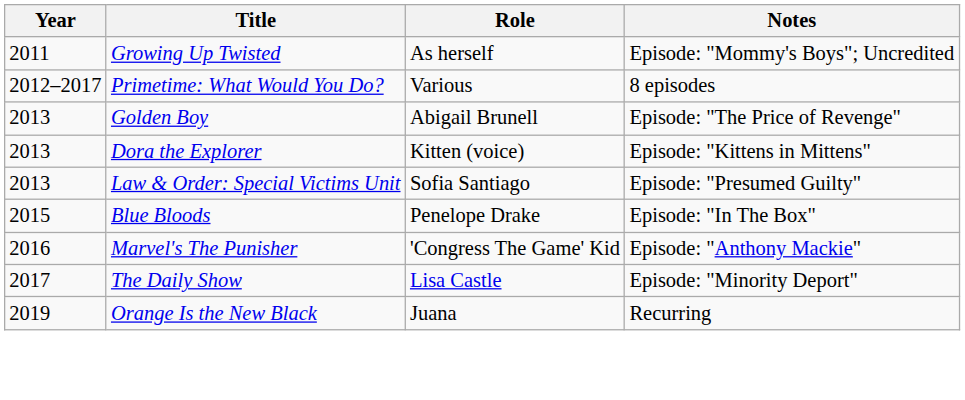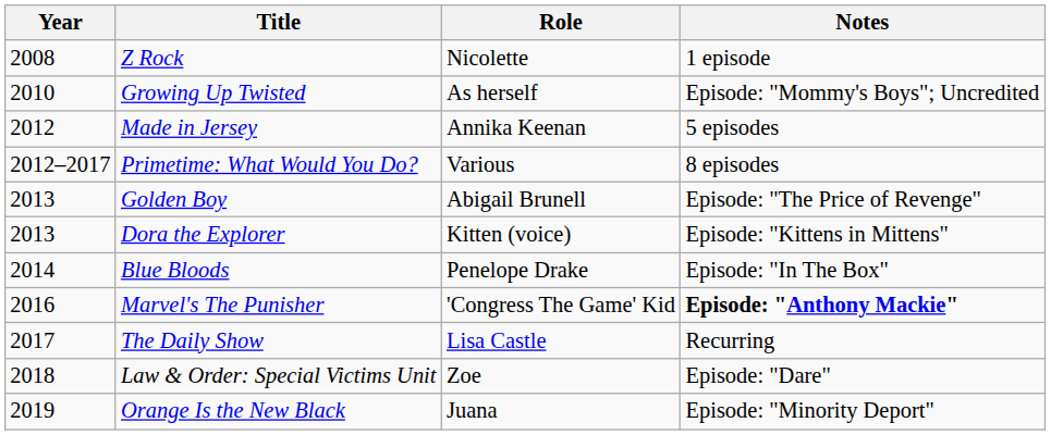 <table class="wikitable sortable">
 <tr>
 <th>Year</th>
 <th>Title</th>
 <th>Role</th>
 <th class="unsortable">Notes</th>
 </tr>
 <tr>
-<td>2011</td>
+<td>2008</td>
+<td><em><a href='#'>Z Rock</a></em></td>
+<td>Nicolette</td>
+<td>1 episode</td>
+</tr>
+<tr>
+<td>2010</td>
 <td><em><a href='#'>Growing Up Twisted</a></em></td>
 <td>As herself</td>
 <td>Episode: "Mommy's Boys"; Uncredited</td>
+</tr>
+<tr>
+<td>2012</td>
+<td><em><a href='#'>Made in Jersey</a></em></td>
+<td>Annika Keenan</td>
+<td>5 episodes</td>
 </tr>
 <tr>
 <td>2012–2017</td>
 <td><em><a href='#'>Primetime: What Would You Do?</a></em></td>
 <td>Various</td>
 <td>8 episodes</td>
 </tr>
 <tr>
 <td>2013</td>
 <td><em><a href='#'>Golden Boy</a></em></td>
 <td>Abigail Brunell</td>
 <td>Episode: "The Price of Revenge"</td>
 </tr>
 <tr>
 <td>2013</td>
 <td><em><a href='#'>Dora the Explorer</a></em></td>
 <td>Kitten (voice)</td>
 <td>Episode: "Kittens in Mittens"</td>
 </tr>
 <tr>
-<td>2013</td>
-<td><em><a href='#'>Law & Order: Special Victims Unit</a></em></td>
-<td>Sofia Santiago</td>
-<td>Episode: "Presumed Guilty"</td>
-</tr>
-<tr>
-<td>2015</td>
+<td>2014</td>
 <td><em><a href='#'>Blue Bloods</a></em></td>
 <td>Penelope Drake</td>
 <td>Episode: "In The Box"</td>
 </tr>
 <tr>
 <td>2016</td>
 <td><em><a href='#'>Marvel's The Punisher</a></em></td>
 <td>'Congress The Game' Kid</td>
-<td>Episode: "<a href='#'>Anthony Mackie</a>"</td>
+<td><strong>Episode: "<a href='#'>Anthony Mackie</a>"</strong></td>
 </tr>
 <tr>
 <td>2017</td>
 <td><em><a href='#'>The Daily Show</a></em></td>
 <td><a href='#'>Lisa Castle</a></td>
-<td>Episode: "Minority Deport"</td>
+<td>Recurring</td>
+</tr>
+<tr>
+<td>2018</td>
+<td><em>Law & Order: Special Victims Unit</em></td>
+<td>Zoe</td>
+<td>Episode: "Dare"</td>
 </tr>
 <tr>
 <td>2019</td>
 <td><em><a href='#'>Orange Is the New Black</a></em></td>
 <td>Juana</td>
-<td>Recurring</td>
+<td>Episode: "Minority Deport"</td>
 </tr>
 </table>
